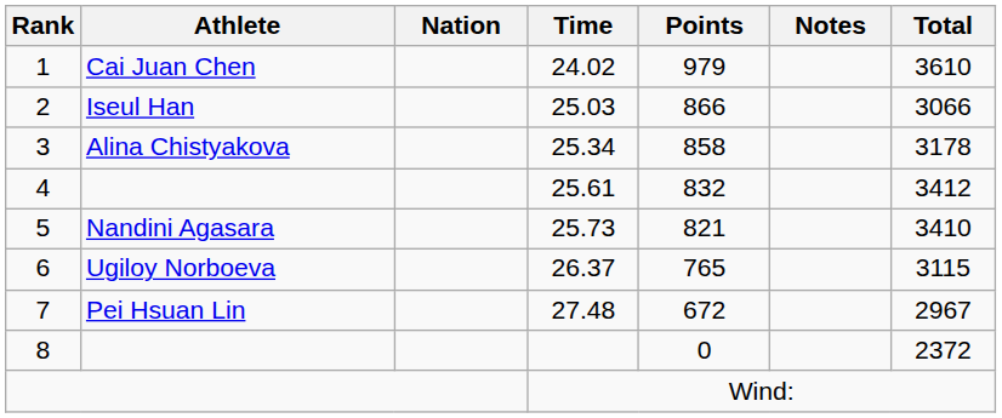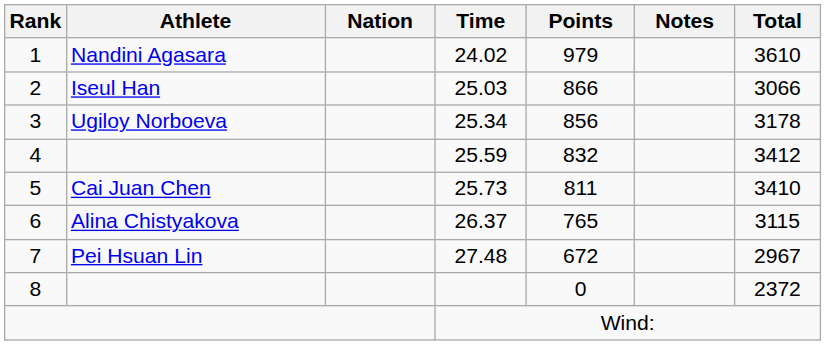 <table class="wikitable sortable" style="text-align:center;width: 70%;">
 <tr>
 <th scope="col" style="width: 10px;">Rank</th>
 <th scope="col">Athlete</th>
 <th scope="col">Nation</th>
 <th scope="col">Time</th>
 <th scope="col">Points</th>
 <th scope="col">Notes</th>
 <th scope="col">Total</th>
 </tr>
 <tr>
 <td>1</td>
-<td align="left"><a href='#'>Cai Juan Chen</a></td>
+<td align=left><a href='#'>Nandini Agasara</a></td>
 <td align=left></td>
 <td>24.02</td>
 <td>979</td>
 <td></td>
 <td>3610</td>
 </tr>
 <tr>
 <td>2</td>
 <td align="left"><a href='#'>Iseul Han</a></td>
 <td align="left"></td>
 <td>25.03</td>
 <td>866</td>
 <td></td>
 <td>3066</td>
 </tr>
 <tr>
 <td>3</td>
-<td align="left"><a href='#'>Alina Chistyakova</a></td>
+<td align="left"><a href='#'>Ugiloy Norboeva</a></td>
 <td align="left"></td>
 <td>25.34</td>
-<td>858</td>
+<td>856</td>
 <td></td>
 <td>3178</td>
 </tr>
 <tr>
 <td>4</td>
 <td align="left"></td>
 <td align="left"></td>
-<td>25.61</td>
+<td>25.59</td>
 <td>832</td>
 <td></td>
 <td>3412</td>
 </tr>
 <tr>
 <td>5</td>
-<td align=left><a href='#'>Nandini Agasara</a></td>
+<td align="left"><a href='#'>Cai Juan Chen</a></td>
 <td align="left"></td>
 <td>25.73</td>
-<td>821</td>
+<td>811</td>
 <td></td>
 <td>3410</td>
 </tr>
 <tr>
 <td>6</td>
-<td align="left"><a href='#'>Ugiloy Norboeva</a></td>
+<td align="left"><a href='#'>Alina Chistyakova</a></td>
 <td align="left"></td>
 <td>26.37</td>
 <td>765</td>
 <td></td>
 <td>3115</td>
 </tr>
 <tr>
 <td>7</td>
 <td align="left"><a href='#'>Pei Hsuan Lin</a></td>
 <td align="left"></td>
 <td>27.48</td>
 <td>672</td>
 <td></td>
 <td>2967</td>
 </tr>
 <tr>
 <td>8</td>
 <td align="left"></td>
 <td align="left"></td>
 <td></td>
 <td>0</td>
 <td></td>
 <td>2372</td>
 </tr>
 <tr class="sortbottom">
 <td colspan="3"></td>
 <td colspan="4">Wind: </td>
 </tr>
 </table>
